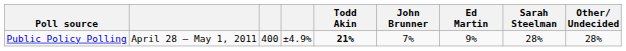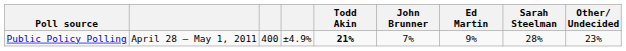 <table class="wikitable" style="text-align:center">
 <tr valign= bottom>
 <th>Poll source</th>
 <th></th>
 <th></th>
 <th></th>
 <th style="width:80px;">Todd<br>Akin</th>
 <th style="width:80px;">John<br>Brunner</th>
 <th style="width:80px;">Ed<br>Martin</th>
 <th style="width:80px;">Sarah<br>Steelman</th>
 <th>Other/<br>Undecided</th>
 </tr>
 <tr>
 <td align=left><a href='#'>Public Policy Polling</a></td>
 <td>April 28 – May 1, 2011</td>
 <td>400</td>
 <td>±4.9%</td>
 <td><strong>21%</strong></td>
 <td>7%</td>
 <td>9%</td>
 <td>28%</td>
-<td>28%</td>
+<td>23%</td>
 </tr>
 </table>
